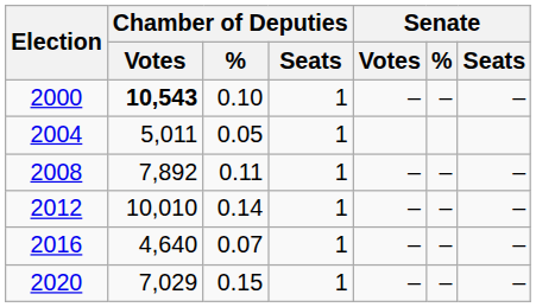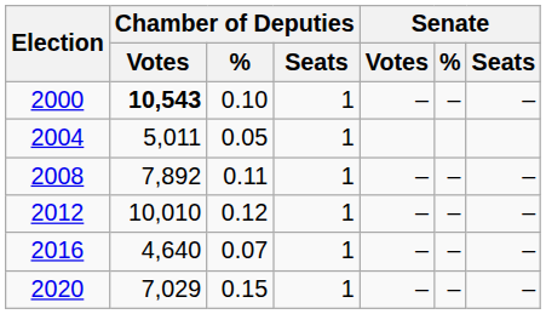 <table class=wikitable style=text-align:right>
 <tr>
 <th rowspan=2>Election</th>
 <th colspan=3>Chamber of Deputies</th>
 <th colspan=3>Senate</th>
 </tr>
 <tr>
 <th>Votes</th>
 <th>%</th>
 <th>Seats</th>
 <th>Votes</th>
 <th>%</th>
 <th>Seats</th>
 </tr>
 <tr>
 <td align=center><a href='#'>2000</a></td>
 <td><strong>10,543</strong></td>
 <td>0.10</td>
 <td>1</td>
 <td>–</td>
 <td>–</td>
 <td>–</td>
 </tr>
 <tr>
 <td align=center><a href='#'>2004</a></td>
 <td>5,011</td>
 <td>0.05</td>
 <td>1</td>
 <td></td>
 <td></td>
 <td></td>
 </tr>
 <tr>
 <td align=center><a href='#'>2008</a></td>
 <td>7,892</td>
 <td>0.11</td>
 <td>1</td>
 <td>–</td>
 <td>–</td>
 <td>–</td>
 </tr>
 <tr>
 <td align=center><a href='#'>2012</a></td>
 <td>10,010</td>
-<td>0.14</td>
+<td>0.12</td>
 <td>1</td>
 <td>–</td>
 <td>–</td>
 <td>–</td>
 </tr>
 <tr>
 <td align=center><a href='#'>2016</a></td>
 <td>4,640</td>
 <td>0.07</td>
 <td>1</td>
 <td>–</td>
 <td>–</td>
 <td>–</td>
 </tr>
 <tr>
 <td align=center><a href='#'>2020</a></td>
 <td>7,029</td>
 <td>0.15</td>
 <td>1</td>
 <td>–</td>
 <td>–</td>
 <td>–</td>
 </tr>
 </table>
